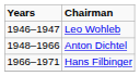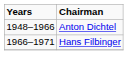 <table class="wikitable">
 <tr>
 <td class="hintergrundfarbe8"><strong>Years</strong></td>
 <td class="hintergrundfarbe8"><strong>Chairman</strong></td>
-</tr>
-<tr>
-<td>1946–1947</td>
-<td><a href='#'>Leo Wohleb</a></td>
 </tr>
 <tr>
 <td>1948–1966</td>
 <td><a href='#'>Anton Dichtel</a></td>
 </tr>
 <tr>
 <td>1966–1971</td>
 <td><a href='#'>Hans Filbinger</a></td>
 </tr>
 <tr>
 </tr>
 </table>
